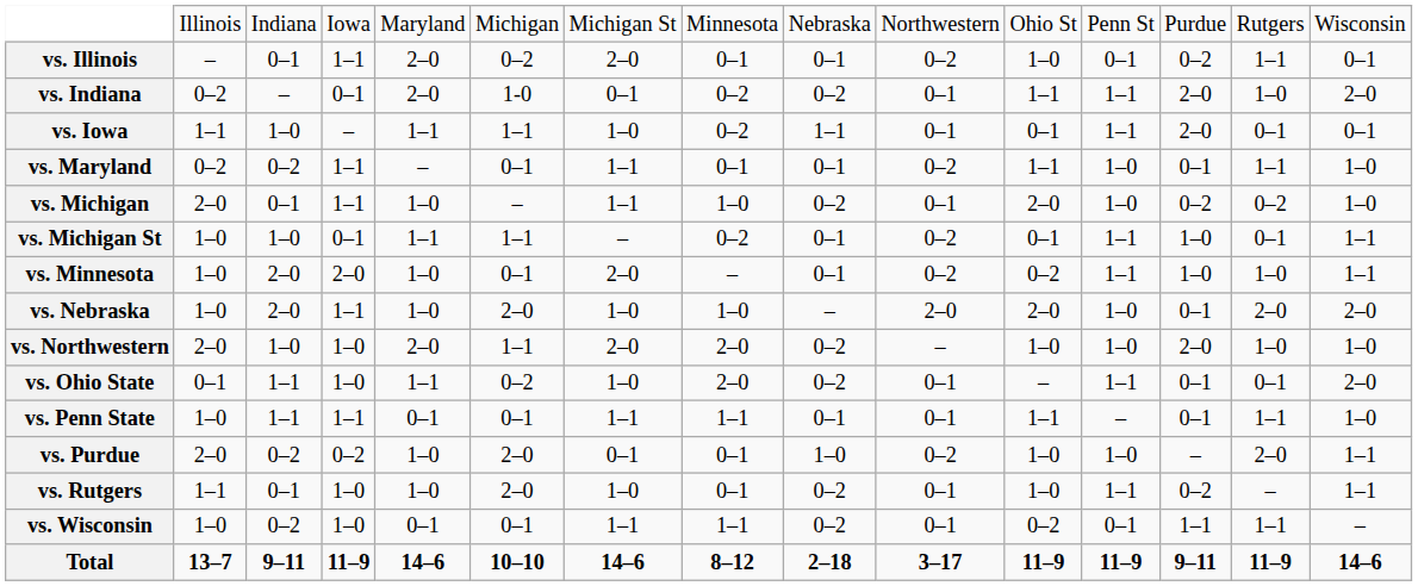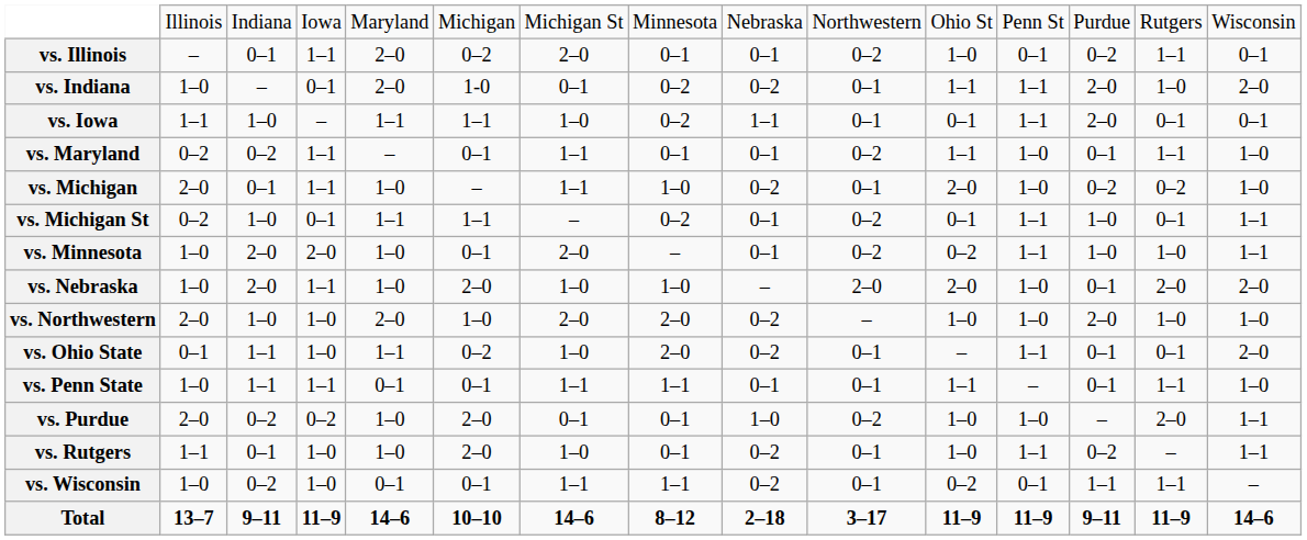 <table class="wikitable" style="white-space:nowrap; font-size:90%; text-align:center;">
 <tr>
 <td style="background:white; border-top-style:hidden; border-left-style:hidden;"></td>
 <td align="center" style=>Illinois</td>
 <td align="center" style=>Indiana</td>
 <td align="center" style=>Iowa</td>
 <td align="center" style=>Maryland</td>
 <td align="center" style=>Michigan</td>
 <td align="center" style=>Michigan St</td>
 <td align="center" style=>Minnesota</td>
 <td align="center" style=>Nebraska</td>
 <td align="center" style=>Northwestern</td>
 <td align="center" style=>Ohio St</td>
 <td align="center" style=>Penn St</td>
 <td align="center" style=>Purdue</td>
 <td align="center" style=>Rutgers</td>
 <td align="center" style=>Wisconsin</td>
 </tr>
 <tr>
 <th>vs. Illinois</th>
 <td>–</td>
 <td>0–1</td>
 <td>1–1</td>
 <td>2–0</td>
 <td>0–2</td>
 <td>2–0</td>
 <td>0–1</td>
 <td>0–1</td>
 <td>0–2</td>
 <td>1–0</td>
 <td>0–1</td>
 <td>0–2</td>
 <td>1–1</td>
 <td>0–1</td>
 </tr>
 <tr>
 <th>vs. Indiana</th>
-<td>0–2</td>
+<td>1–0</td>
 <td>–</td>
 <td>0–1</td>
 <td>2–0</td>
 <td>1-0</td>
 <td>0–1</td>
 <td>0–2</td>
 <td>0–2</td>
 <td>0–1</td>
 <td>1–1</td>
 <td>1–1</td>
 <td>2–0</td>
 <td>1–0</td>
 <td>2–0</td>
 </tr>
 <tr>
 <th>vs. Iowa</th>
 <td>1–1</td>
 <td>1–0</td>
 <td>–</td>
 <td>1–1</td>
 <td>1–1</td>
 <td>1–0</td>
 <td>0–2</td>
 <td>1–1</td>
 <td>0–1</td>
 <td>0–1</td>
 <td>1–1</td>
 <td>2–0</td>
 <td>0–1</td>
 <td>0–1</td>
 </tr>
 <tr>
 <th>vs. Maryland</th>
 <td>0–2</td>
 <td>0–2</td>
 <td>1–1</td>
 <td>–</td>
 <td>0–1</td>
 <td>1–1</td>
 <td>0–1</td>
 <td>0–1</td>
 <td>0–2</td>
 <td>1–1</td>
 <td>1–0</td>
 <td>0–1</td>
 <td>1–1</td>
 <td>1–0</td>
 </tr>
 <tr>
 <th>vs. Michigan</th>
 <td>2–0</td>
 <td>0–1</td>
 <td>1–1</td>
 <td>1–0</td>
 <td>–</td>
 <td>1–1</td>
 <td>1–0</td>
 <td>0–2</td>
 <td>0–1</td>
 <td>2–0</td>
 <td>1–0</td>
 <td>0–2</td>
 <td>0–2</td>
 <td>1–0</td>
 </tr>
 <tr>
 <th>vs. Michigan St</th>
-<td>1–0</td>
+<td>0–2</td>
 <td>1–0</td>
 <td>0–1</td>
 <td>1–1</td>
 <td>1–1</td>
 <td>–</td>
 <td>0–2</td>
 <td>0–1</td>
 <td>0–2</td>
 <td>0–1</td>
 <td>1–1</td>
 <td>1–0</td>
 <td>0–1</td>
 <td>1–1</td>
 </tr>
 <tr>
 <th>vs. Minnesota</th>
 <td>1–0</td>
 <td>2–0</td>
 <td>2–0</td>
 <td>1–0</td>
 <td>0–1</td>
 <td>2–0</td>
 <td>–</td>
 <td>0–1</td>
 <td>0–2</td>
 <td>0–2</td>
 <td>1–1</td>
 <td>1–0</td>
 <td>1–0</td>
 <td>1–1</td>
 </tr>
 <tr>
 <th>vs. Nebraska</th>
 <td>1–0</td>
 <td>2–0</td>
 <td>1–1</td>
 <td>1–0</td>
 <td>2–0</td>
 <td>1–0</td>
 <td>1–0</td>
 <td>–</td>
 <td>2–0</td>
 <td>2–0</td>
 <td>1–0</td>
 <td>0–1</td>
 <td>2–0</td>
 <td>2–0</td>
 </tr>
 <tr>
 <th>vs. Northwestern</th>
 <td>2–0</td>
 <td>1–0</td>
 <td>1–0</td>
 <td>2–0</td>
-<td>1–1</td>
+<td>1–0</td>
 <td>2–0</td>
 <td>2–0</td>
 <td>0–2</td>
 <td>–</td>
 <td>1–0</td>
 <td>1–0</td>
 <td>2–0</td>
 <td>1–0</td>
 <td>1–0</td>
 </tr>
 <tr>
 <th>vs. Ohio State</th>
 <td>0–1</td>
 <td>1–1</td>
 <td>1–0</td>
 <td>1–1</td>
 <td>0–2</td>
 <td>1–0</td>
 <td>2–0</td>
 <td>0–2</td>
 <td>0–1</td>
 <td>–</td>
 <td>1–1</td>
 <td>0–1</td>
 <td>0–1</td>
 <td>2–0</td>
 </tr>
 <tr>
 <th>vs. Penn State</th>
 <td>1–0</td>
 <td>1–1</td>
 <td>1–1</td>
 <td>0–1</td>
 <td>0–1</td>
 <td>1–1</td>
 <td>1–1</td>
 <td>0–1</td>
 <td>0–1</td>
 <td>1–1</td>
 <td>–</td>
 <td>0–1</td>
 <td>1–1</td>
 <td>1–0</td>
 </tr>
 <tr>
 <th>vs. Purdue</th>
 <td>2–0</td>
 <td>0–2</td>
 <td>0–2</td>
 <td>1–0</td>
 <td>2–0</td>
 <td>0–1</td>
 <td>0–1</td>
 <td>1–0</td>
 <td>0–2</td>
 <td>1–0</td>
 <td>1–0</td>
 <td>–</td>
 <td>2–0</td>
 <td>1–1</td>
 </tr>
 <tr>
 <th>vs. Rutgers</th>
 <td>1–1</td>
 <td>0–1</td>
 <td>1–0</td>
 <td>1–0</td>
 <td>2–0</td>
 <td>1–0</td>
 <td>0–1</td>
 <td>0–2</td>
 <td>0–1</td>
 <td>1–0</td>
 <td>1–1</td>
 <td>0–2</td>
 <td>–</td>
 <td>1–1</td>
 </tr>
 <tr>
 <th>vs. Wisconsin</th>
 <td>1–0</td>
 <td>0–2</td>
 <td>1–0</td>
 <td>0–1</td>
 <td>0–1</td>
 <td>1–1</td>
 <td>1–1</td>
 <td>0–2</td>
 <td>0–1</td>
 <td>0–2</td>
 <td>0–1</td>
 <td>1–1</td>
 <td>1–1</td>
 <td>–</td>
 </tr>
 <tr>
 <th>Total</th>
 <td><strong>13–7</strong></td>
 <td><strong>9–11</strong></td>
 <td><strong>11–9</strong></td>
 <td><strong>14–6</strong></td>
 <td><strong>10–10</strong></td>
 <td><strong>14–6</strong></td>
 <td><strong>8–12</strong></td>
 <td><strong>2–18</strong></td>
 <td><strong>3–17</strong></td>
 <td><strong>11–9</strong></td>
 <td><strong>11–9</strong></td>
 <td><strong>9–11</strong></td>
 <td><strong>11–9</strong></td>
 <td><strong>14–6</strong></td>
 </tr>
 </table>
